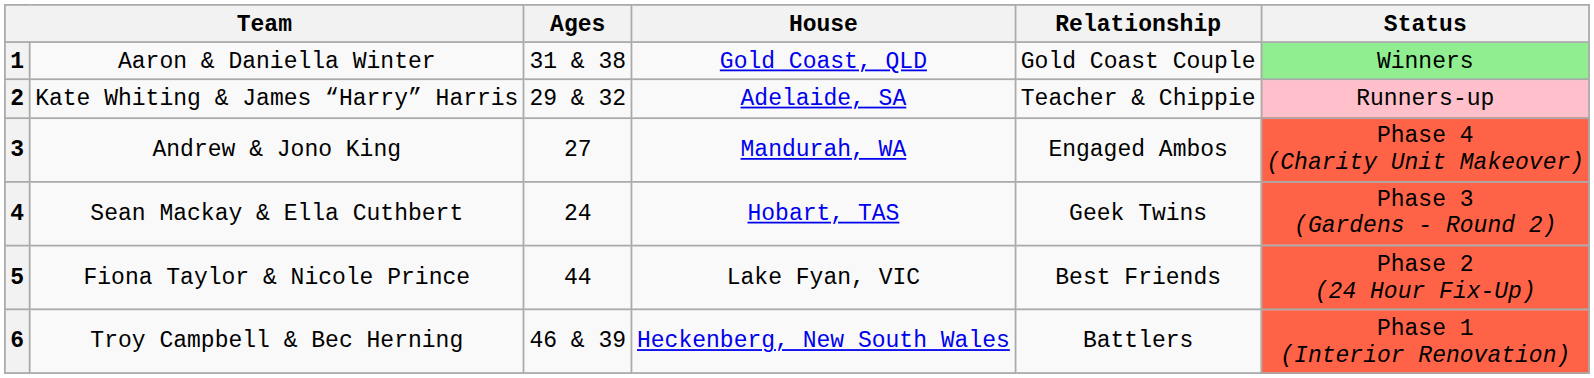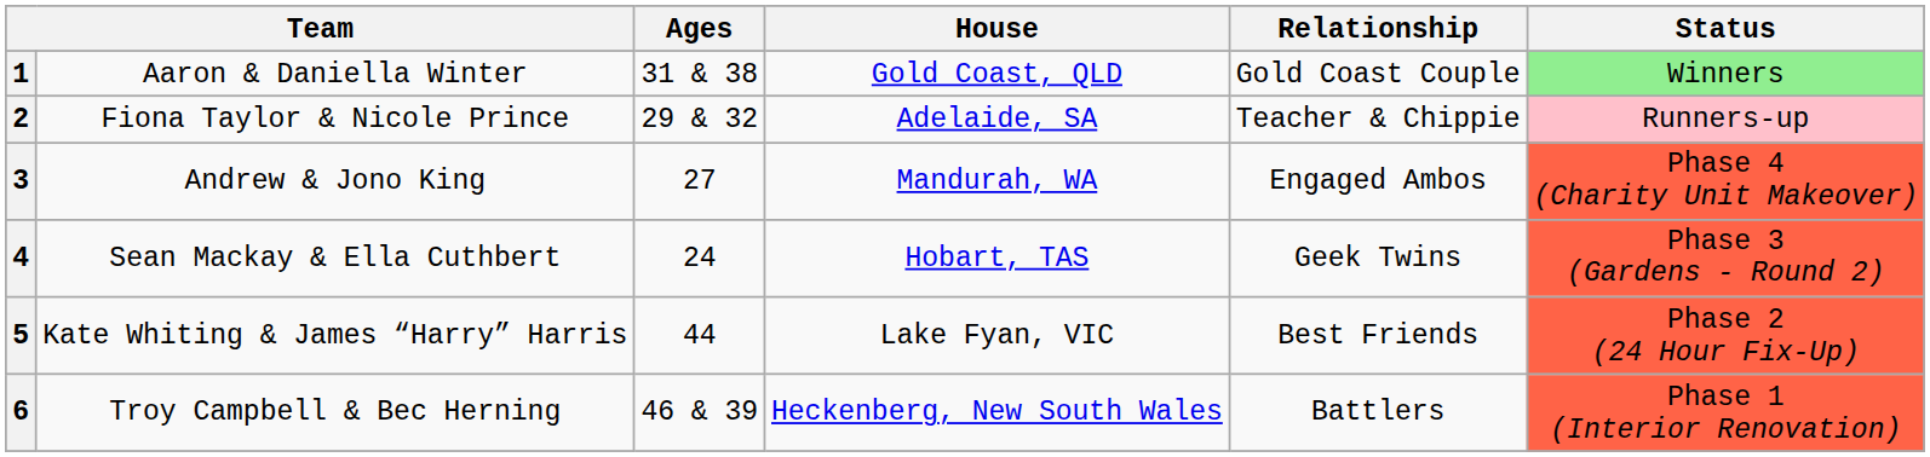 <table class="wikitable" style="text-align: center;">
 <tr valign="top">
 <th colspan="2">Team</th>
 <th>Ages</th>
 <th>House</th>
 <th>Relationship</th>
 <th>Status</th>
 </tr>
 <tr>
 <th>1</th>
 <td>Aaron & Daniella Winter</td>
 <td>31 & 38</td>
 <td><a href='#'>Gold Coast, QLD</a></td>
 <td>Gold Coast Couple</td>
 <td bgcolor="lightgreen">Winners</td>
 </tr>
 <tr>
 <th>2</th>
-<td>Kate Whiting & James “Harry” Harris</td>
+<td>Fiona Taylor & Nicole Prince</td>
 <td>29 & 32</td>
 <td><a href='#'>Adelaide, SA</a></td>
 <td>Teacher & Chippie</td>
 <td bgcolor="pink">Runners-up</td>
 </tr>
 <tr>
 <th>3</th>
 <td>Andrew & Jono King</td>
 <td>27</td>
 <td><a href='#'>Mandurah, WA</a></td>
 <td>Engaged Ambos</td>
 <td bgcolor="tomato">Phase 4<br><em>(Charity Unit Makeover)</em></td>
 </tr>
 <tr>
 <th>4</th>
 <td>Sean Mackay & Ella Cuthbert</td>
 <td>24</td>
 <td><a href='#'>Hobart, TAS</a></td>
 <td>Geek Twins</td>
 <td bgcolor="tomato">Phase 3<br><em>(Gardens - Round 2)</em></td>
 </tr>
 <tr>
 <th>5</th>
-<td>Fiona Taylor & Nicole Prince</td>
+<td>Kate Whiting & James “Harry” Harris</td>
 <td>44</td>
 <td>Lake Fyan, VIC</td>
 <td>Best Friends</td>
 <td bgcolor="tomato">Phase 2<br><em>(24 Hour Fix-Up)</em></td>
 </tr>
 <tr>
 <th>6</th>
 <td>Troy Campbell & Bec Herning</td>
 <td>46 & 39</td>
 <td><a href='#'>Heckenberg, New South Wales</a></td>
 <td>Battlers</td>
 <td bgcolor="tomato">Phase 1<br><em>(Interior Renovation)</em></td>
 </tr>
 </table>
